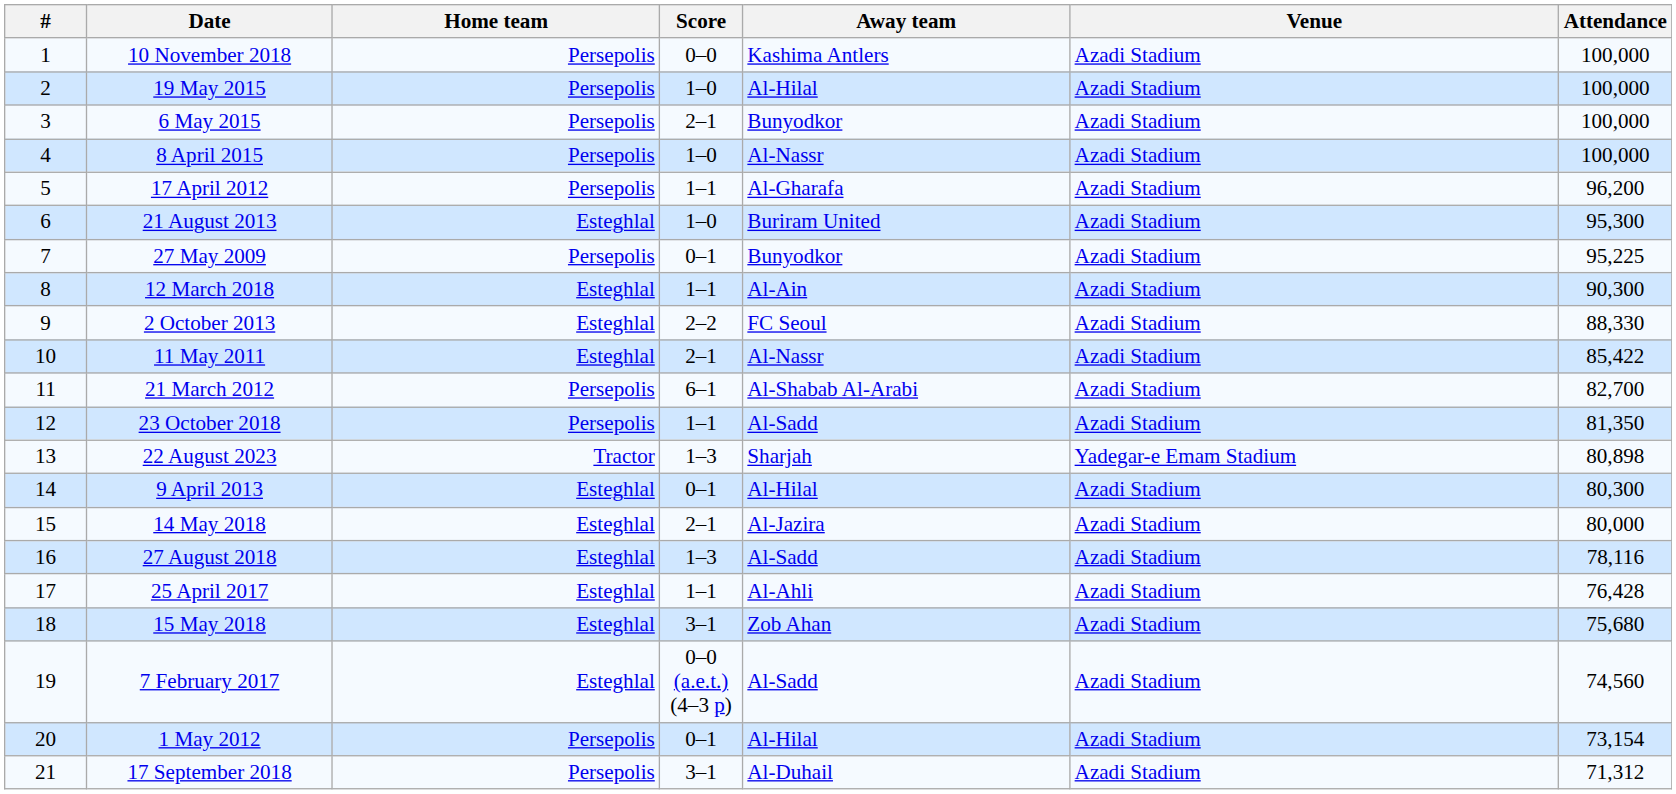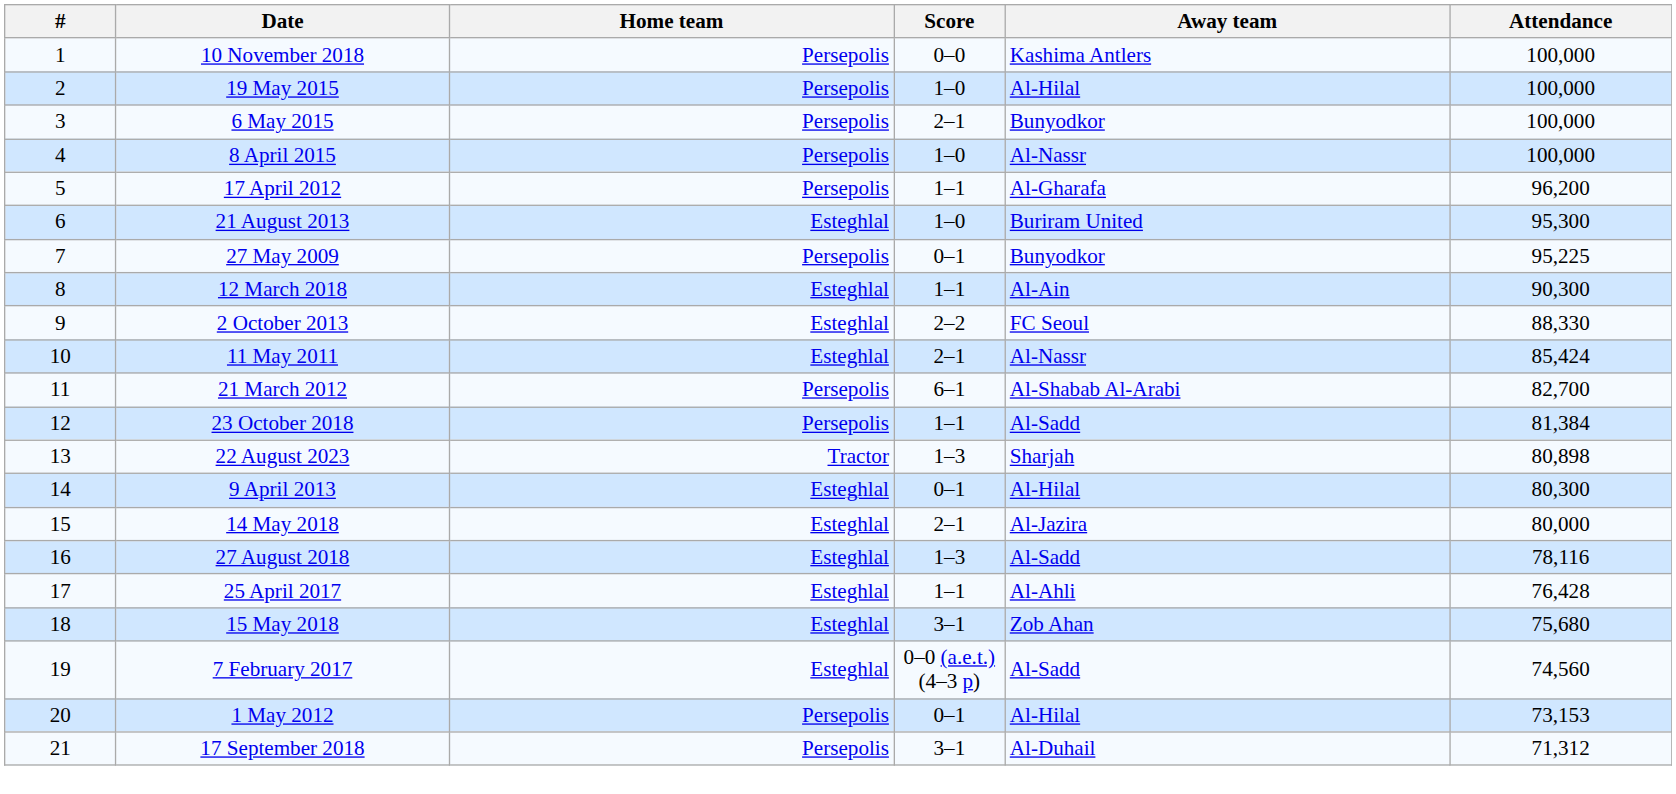 <table class="wikitable" style="text-align:center; width:100%;">
 <tr style="text-align:center; background:#efefef;">
 <th width=5%>#</th>
 <th width=15%>Date</th>
 <th width=20%>Home team</th>
 <th width=5%>Score</th>
 <th width=20%>Away team</th>
-<th width=30%>Venue</th>
 <th width=10%>Attendance</th>
 </tr>
 <tr style="background:#f5faff;">
 <td>1</td>
 <td><a href='#'>10 November 2018</a></td>
 <td align=right><a href='#'>Persepolis</a> </td>
 <td>0–0</td>
 <td align=left> <a href='#'>Kashima Antlers</a></td>
-<td align=left> <a href='#'>Azadi Stadium</a></td>
 <td>100,000</td>
 </tr>
 <tr style="background:#d0e7ff;">
 <td>2</td>
 <td><a href='#'>19 May 2015</a></td>
 <td align=right><a href='#'>Persepolis</a> </td>
 <td>1–0</td>
 <td align=left> <a href='#'>Al-Hilal</a></td>
-<td align=left> <a href='#'>Azadi Stadium</a></td>
 <td>100,000</td>
 </tr>
 <tr style="background:#f5faff;">
 <td>3</td>
 <td><a href='#'>6 May 2015</a></td>
 <td align=right><a href='#'>Persepolis</a> </td>
 <td>2–1</td>
 <td align=left> <a href='#'>Bunyodkor</a></td>
-<td align=left> <a href='#'>Azadi Stadium</a></td>
 <td>100,000</td>
 </tr>
 <tr style="background:#d0e7ff;">
 <td>4</td>
 <td><a href='#'>8 April 2015</a></td>
 <td align=right><a href='#'>Persepolis</a> </td>
 <td>1–0</td>
 <td align=left> <a href='#'>Al-Nassr</a></td>
-<td align=left> <a href='#'>Azadi Stadium</a></td>
 <td>100,000</td>
 </tr>
 <tr style="background:#f5faff;">
 <td>5</td>
 <td><a href='#'>17 April 2012</a></td>
 <td align=right><a href='#'>Persepolis</a> </td>
 <td>1–1</td>
 <td align=left> <a href='#'>Al-Gharafa</a></td>
-<td align=left> <a href='#'>Azadi Stadium</a></td>
 <td>96,200</td>
 </tr>
 <tr style="background:#d0e7ff;">
 <td>6</td>
 <td><a href='#'>21 August 2013</a></td>
 <td align=right><a href='#'>Esteghlal</a> </td>
 <td>1–0</td>
 <td align=left> <a href='#'>Buriram United</a></td>
-<td align=left> <a href='#'>Azadi Stadium</a></td>
 <td>95,300</td>
 </tr>
 <tr style="background:#f5faff;">
 <td>7</td>
 <td><a href='#'>27 May 2009</a></td>
 <td align=right><a href='#'>Persepolis</a> </td>
 <td>0–1</td>
 <td align=left> <a href='#'>Bunyodkor</a></td>
-<td align=left> <a href='#'>Azadi Stadium</a></td>
 <td>95,225</td>
 </tr>
 <tr style="background:#d0e7ff;">
 <td>8</td>
 <td><a href='#'>12 March 2018</a></td>
 <td align=right><a href='#'>Esteghlal</a> </td>
 <td>1–1</td>
 <td align=left> <a href='#'>Al-Ain</a></td>
-<td align=left> <a href='#'>Azadi Stadium</a></td>
 <td>90,300</td>
 </tr>
 <tr style="background:#f5faff;">
 <td>9</td>
 <td><a href='#'>2 October 2013</a></td>
 <td align=right><a href='#'>Esteghlal</a> </td>
 <td>2–2</td>
 <td align=left> <a href='#'>FC Seoul</a></td>
-<td align=left> <a href='#'>Azadi Stadium</a></td>
 <td>88,330</td>
 </tr>
 <tr style="background:#d0e7ff;">
 <td>10</td>
 <td><a href='#'>11 May 2011</a></td>
 <td align=right><a href='#'>Esteghlal</a> </td>
 <td>2–1</td>
 <td align=left> <a href='#'>Al-Nassr</a></td>
-<td align=left> <a href='#'>Azadi Stadium</a></td>
-<td>85,422</td>
+<td>85,424</td>
 </tr>
 <tr style="background:#f5faff;">
 <td>11</td>
 <td><a href='#'>21 March 2012</a></td>
 <td align=right><a href='#'>Persepolis</a> </td>
 <td>6–1</td>
 <td align=left> <a href='#'>Al-Shabab Al-Arabi</a></td>
-<td align=left> <a href='#'>Azadi Stadium</a></td>
 <td>82,700</td>
 </tr>
 <tr style="background:#d0e7ff;">
 <td>12</td>
 <td><a href='#'>23 October 2018</a></td>
 <td align=right><a href='#'>Persepolis</a> </td>
 <td>1–1</td>
 <td align=left> <a href='#'>Al-Sadd</a></td>
-<td align=left> <a href='#'>Azadi Stadium</a></td>
-<td>81,350</td>
+<td>81,384</td>
 </tr>
 <tr style="background:#f5faff;">
 <td>13</td>
 <td><a href='#'>22 August 2023</a></td>
 <td align=right><a href='#'>Tractor</a> </td>
 <td>1–3</td>
 <td align=left> <a href='#'>Sharjah</a></td>
-<td align=left> <a href='#'>Yadegar-e Emam Stadium</a></td>
 <td>80,898</td>
 </tr>
 <tr style="background:#d0e7ff;">
 <td>14</td>
 <td><a href='#'>9 April 2013</a></td>
 <td align=right><a href='#'>Esteghlal</a> </td>
 <td>0–1</td>
 <td align=left> <a href='#'>Al-Hilal</a></td>
-<td align=left> <a href='#'>Azadi Stadium</a></td>
 <td>80,300</td>
 </tr>
 <tr style="background:#f5faff;">
 <td>15</td>
 <td><a href='#'>14 May 2018</a></td>
 <td align=right><a href='#'>Esteghlal</a> </td>
 <td>2–1</td>
 <td align=left> <a href='#'>Al-Jazira</a></td>
-<td align=left> <a href='#'>Azadi Stadium</a></td>
 <td>80,000</td>
 </tr>
 <tr style="background:#d0e7ff;">
 <td>16</td>
 <td><a href='#'>27 August 2018</a></td>
 <td align=right><a href='#'>Esteghlal</a> </td>
 <td>1–3</td>
 <td align=left> <a href='#'>Al-Sadd</a></td>
-<td align=left> <a href='#'>Azadi Stadium</a></td>
 <td>78,116</td>
 </tr>
 <tr style="background:#f5faff;">
 <td>17</td>
 <td><a href='#'>25 April 2017</a></td>
 <td align=right><a href='#'>Esteghlal</a> </td>
 <td>1–1</td>
 <td align=left> <a href='#'>Al-Ahli</a></td>
-<td align=left> <a href='#'>Azadi Stadium</a></td>
 <td>76,428</td>
 </tr>
 <tr style="background:#d0e7ff;">
 <td>18</td>
 <td><a href='#'>15 May 2018</a></td>
 <td align=right><a href='#'>Esteghlal</a> </td>
 <td>3–1</td>
 <td align=left> <a href='#'>Zob Ahan</a></td>
-<td align=left> <a href='#'>Azadi Stadium</a></td>
 <td>75,680</td>
 </tr>
 <tr style="background:#f5faff;">
 <td>19</td>
 <td><a href='#'>7 February 2017</a></td>
 <td align=right><a href='#'>Esteghlal</a> </td>
 <td>0–0 <a href='#'>(a.e.t.)</a> <br> (4–3 <a href='#'>p</a>)</td>
 <td align=left> <a href='#'>Al-Sadd</a></td>
-<td align=left> <a href='#'>Azadi Stadium</a></td>
 <td>74,560</td>
 </tr>
 <tr style="background:#d0e7ff;">
 <td>20</td>
 <td><a href='#'>1 May 2012</a></td>
 <td align=right><a href='#'>Persepolis</a> </td>
 <td>0–1</td>
 <td align=left> <a href='#'>Al-Hilal</a></td>
-<td align=left> <a href='#'>Azadi Stadium</a></td>
-<td>73,154</td>
+<td>73,153</td>
 </tr>
 <tr style="background:#f5faff;">
 <td>21</td>
 <td><a href='#'>17 September 2018</a></td>
 <td align=right><a href='#'>Persepolis</a> </td>
 <td>3–1</td>
 <td align=left> <a href='#'>Al-Duhail</a></td>
-<td align=left> <a href='#'>Azadi Stadium</a></td>
 <td>71,312</td>
 </tr>
 </table>
